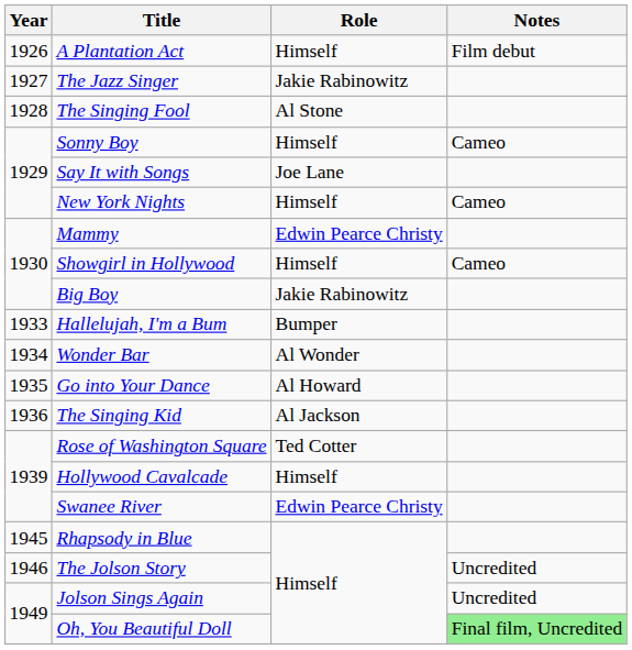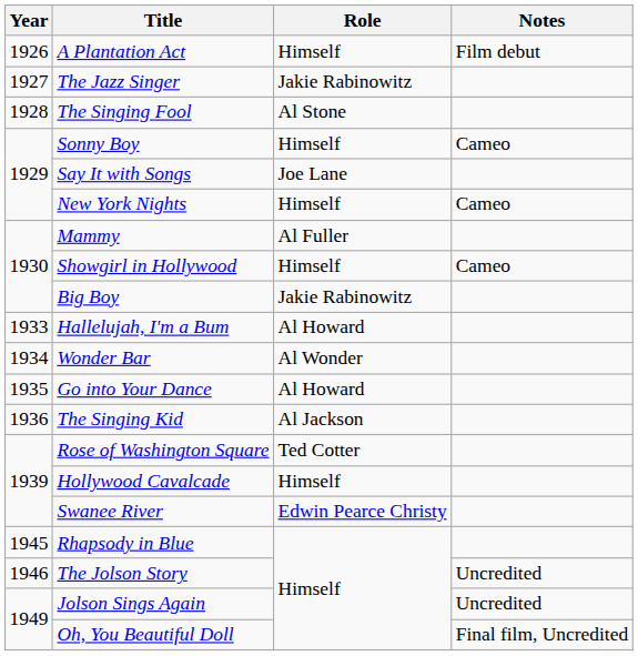 <table class="wikitable">
 <tr>
 <th>Year</th>
 <th>Title</th>
 <th>Role</th>
 <th>Notes</th>
 </tr>
 <tr>
 <td>1926</td>
 <td><em><a href='#'>A Plantation Act</a></em></td>
 <td>Himself</td>
 <td>Film debut</td>
 </tr>
 <tr>
 <td>1927</td>
 <td><em><a href='#'>The Jazz Singer</a></em></td>
 <td>Jakie Rabinowitz</td>
 <td></td>
 </tr>
 <tr>
 <td>1928</td>
 <td><em><a href='#'>The Singing Fool</a></em></td>
 <td>Al Stone</td>
 <td></td>
 </tr>
 <tr>
 <td rowspan=3>1929</td>
 <td><em><a href='#'>Sonny Boy</a></em></td>
 <td>Himself</td>
 <td>Cameo</td>
 </tr>
 <tr>
 <td><em><a href='#'>Say It with Songs</a></em></td>
 <td>Joe Lane</td>
 <td></td>
 </tr>
 <tr>
 <td><em><a href='#'>New York Nights</a></em></td>
 <td>Himself</td>
 <td>Cameo</td>
 </tr>
 <tr>
 <td rowspan=3>1930</td>
 <td><em><a href='#'>Mammy</a></em></td>
-<td><a href='#'>Edwin Pearce Christy</a></td>
+<td>Al Fuller</td>
 <td></td>
 </tr>
 <tr>
 <td><em><a href='#'>Showgirl in Hollywood</a></em></td>
 <td>Himself</td>
 <td>Cameo</td>
 </tr>
 <tr>
 <td><em><a href='#'>Big Boy</a></em></td>
 <td>Jakie Rabinowitz</td>
 <td></td>
 </tr>
 <tr>
 <td>1933</td>
 <td><em><a href='#'>Hallelujah, I'm a Bum</a></em></td>
-<td>Bumper</td>
+<td>Al Howard</td>
 <td></td>
 </tr>
 <tr>
 <td>1934</td>
 <td><em><a href='#'>Wonder Bar</a></em></td>
 <td>Al Wonder</td>
 <td></td>
 </tr>
 <tr>
 <td>1935</td>
 <td><em><a href='#'>Go into Your Dance</a></em></td>
 <td>Al Howard</td>
 <td></td>
 </tr>
 <tr>
 <td>1936</td>
 <td><em><a href='#'>The Singing Kid</a></em></td>
 <td>Al Jackson</td>
 <td></td>
 </tr>
 <tr>
 <td rowspan=3>1939</td>
 <td><em><a href='#'>Rose of Washington Square</a></em></td>
 <td>Ted Cotter</td>
 <td></td>
 </tr>
 <tr>
 <td><em><a href='#'>Hollywood Cavalcade</a></em></td>
 <td>Himself</td>
 <td></td>
 </tr>
 <tr>
 <td><em><a href='#'>Swanee River</a></em></td>
 <td><a href='#'>Edwin Pearce Christy</a></td>
 <td></td>
 </tr>
 <tr>
 <td>1945</td>
 <td><em><a href='#'>Rhapsody in Blue</a></em></td>
 <td rowspan="4">Himself</td>
 <td></td>
 </tr>
 <tr>
 <td>1946</td>
 <td><em><a href='#'>The Jolson Story</a></em></td>
 <td>Uncredited </td>
 </tr>
 <tr>
 <td rowspan=2>1949</td>
 <td><em><a href='#'>Jolson Sings Again</a></em></td>
 <td>Uncredited </td>
 </tr>
 <tr>
 <td><em><a href='#'>Oh, You Beautiful Doll</a></em></td>
-<td style="background: lightgreen;">Final film, Uncredited </td>
+<td>Final film, Uncredited </td>
 </tr>
 <tr>
 </tr>
 </table>
